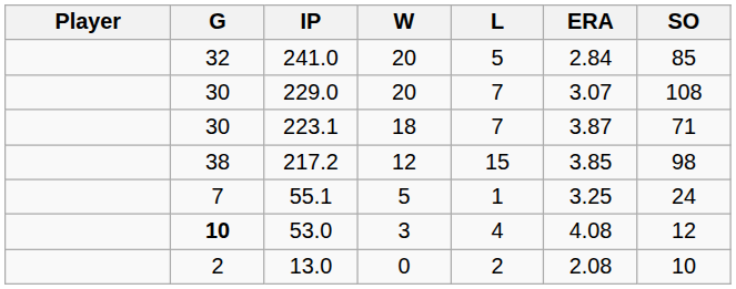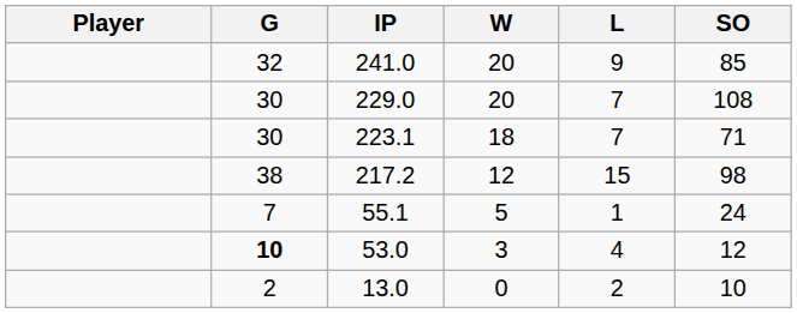 <table class="wikitable sortable">
 <tr>
 <th bgcolor="#DDDDFF" width="16%">Player</th>
 <th bgcolor="#DDDDFF" width="9%">G</th>
 <th bgcolor="#DDDDFF" width="9%">IP</th>
 <th bgcolor="#DDDDFF" width="9%">W</th>
 <th bgcolor="#DDDDFF" width="9%">L</th>
-<th bgcolor="#DDDDFF" width="9%">ERA</th>
 <th bgcolor="#DDDDFF" width="9%">SO</th>
 </tr>
 <tr align="center">
 <td></td>
 <td>32</td>
 <td>241.0</td>
 <td>20</td>
-<td>5</td>
-<td>2.84</td>
+<td>9</td>
 <td>85</td>
 </tr>
 <tr align="center">
 <td></td>
 <td>30</td>
 <td>229.0</td>
 <td>20</td>
 <td>7</td>
-<td>3.07</td>
 <td>108</td>
 </tr>
 <tr align="center">
 <td></td>
 <td>30</td>
 <td>223.1</td>
 <td>18</td>
 <td>7</td>
-<td>3.87</td>
 <td>71</td>
 </tr>
 <tr align="center">
 <td></td>
 <td>38</td>
 <td>217.2</td>
 <td>12</td>
 <td>15</td>
-<td>3.85</td>
 <td>98</td>
 </tr>
 <tr align="center">
 <td></td>
 <td>7</td>
 <td>55.1</td>
 <td>5</td>
 <td>1</td>
-<td>3.25</td>
 <td>24</td>
 </tr>
 <tr align="center">
 <td></td>
 <td><strong>10</strong></td>
 <td>53.0</td>
 <td>3</td>
 <td>4</td>
-<td>4.08</td>
 <td>12</td>
 </tr>
 <tr align="center">
 <td></td>
 <td>2</td>
 <td>13.0</td>
 <td>0</td>
 <td>2</td>
-<td>2.08</td>
 <td>10</td>
 </tr>
 </table>
